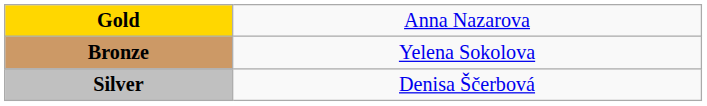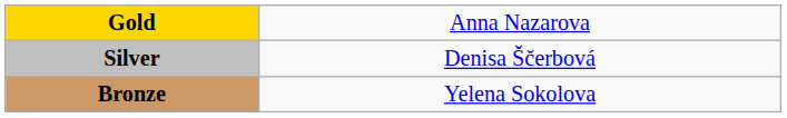 <table class="wikitable" style="text-align:center; " width="35%">
 <tr>
 <td bgcolor="gold"><strong>Gold</strong></td>
 <td><a href='#'>Anna Nazarova</a><br>  <small><em></em></small></td>
 </tr>
 <tr>
+<td bgcolor="silver"><strong>Silver</strong></td>
+<td><a href='#'>Denisa Ščerbová</a><br>  <small><em></em></small></td>
+</tr>
+<tr>
 <td bgcolor="CC9966"><strong>Bronze</strong></td>
 <td><a href='#'>Yelena Sokolova</a><br>  <small><em></em></small></td>
 </tr>
-<tr>
-<td bgcolor="silver"><strong>Silver</strong></td>
-<td><a href='#'>Denisa Ščerbová</a><br>  <small><em></em></small></td>
-</tr>
 </table>
